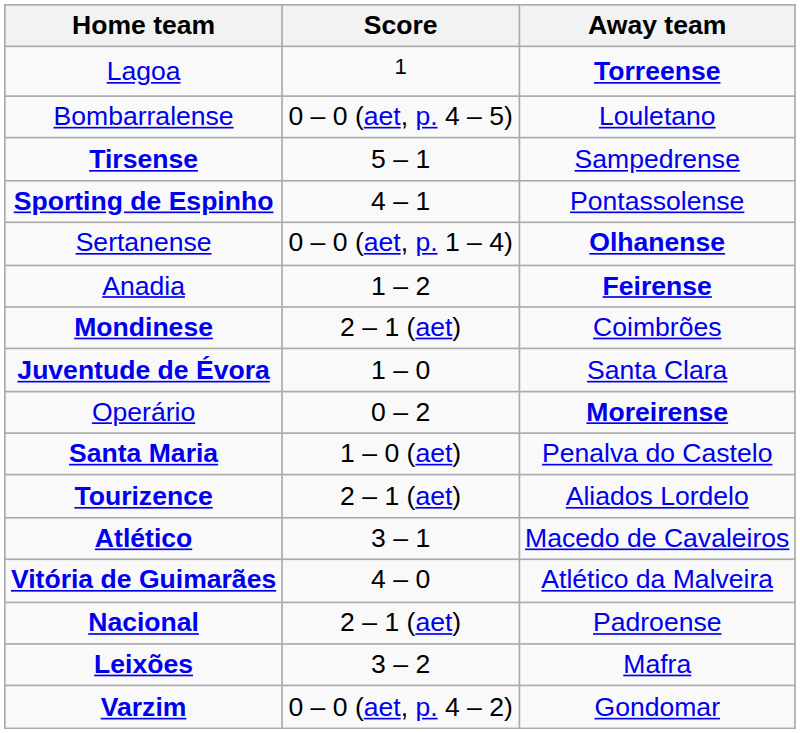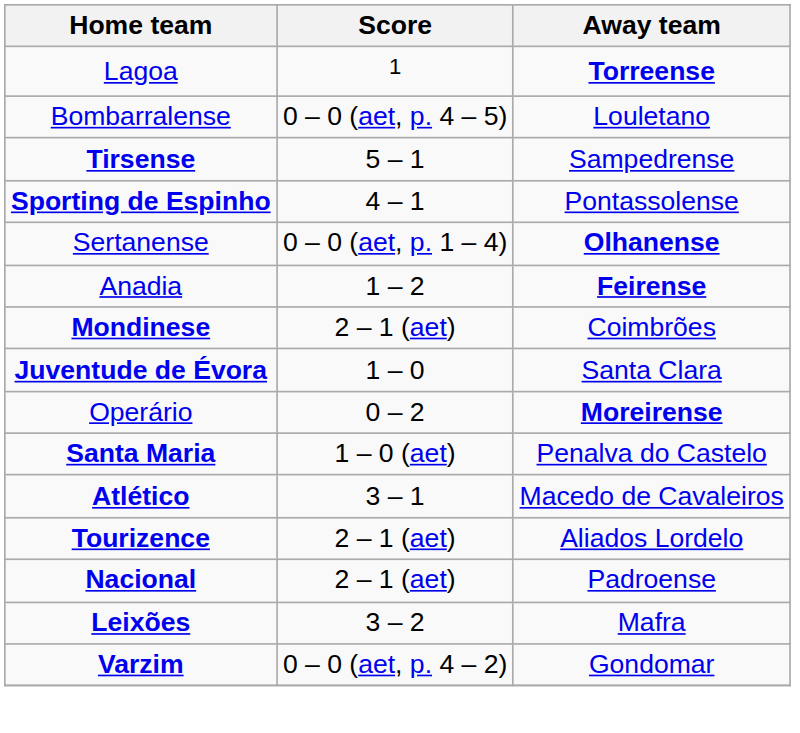 <table class="wikitable" style="text-align: center">
 <tr>
 <th>Home team</th>
 <th>Score</th>
 <th>Away team</th>
 </tr>
 <tr>
 <td><a href='#'>Lagoa</a> </td>
 <td><sup>1</sup></td>
 <td><strong><a href='#'>Torreense</a></strong> </td>
 </tr>
 <tr>
 <td><a href='#'>Bombarralense</a> </td>
 <td>0 – 0 (<a href='#'>aet</a>, <a href='#'>p.</a> 4 – 5)</td>
 <td><a href='#'>Louletano</a> </td>
 </tr>
 <tr>
 <td><strong><a href='#'>Tirsense</a></strong> </td>
 <td>5 – 1</td>
 <td><a href='#'>Sampedrense</a> </td>
 </tr>
 <tr>
 <td><strong><a href='#'>Sporting de Espinho</a></strong> </td>
 <td>4 – 1</td>
 <td><a href='#'>Pontassolense</a> </td>
 </tr>
 <tr>
 <td><a href='#'>Sertanense</a> </td>
 <td>0 – 0 (<a href='#'>aet</a>, <a href='#'>p.</a> 1 – 4)</td>
 <td><strong><a href='#'>Olhanense</a></strong> </td>
 </tr>
 <tr>
 <td><a href='#'>Anadia</a> </td>
 <td>1 – 2</td>
 <td><strong><a href='#'>Feirense</a></strong> </td>
 </tr>
 <tr>
 <td><strong><a href='#'>Mondinese</a></strong> </td>
 <td>2 – 1 (<a href='#'>aet</a>)</td>
 <td><a href='#'>Coimbrões</a> </td>
 </tr>
 <tr>
 <td><strong><a href='#'>Juventude de Évora</a></strong> </td>
 <td>1 – 0</td>
 <td><a href='#'>Santa Clara</a> </td>
 </tr>
 <tr>
 <td><a href='#'>Operário</a> </td>
 <td>0 – 2</td>
 <td><strong><a href='#'>Moreirense</a></strong> </td>
 </tr>
 <tr>
 <td><strong><a href='#'>Santa Maria</a></strong> </td>
 <td>1 – 0 (<a href='#'>aet</a>)</td>
 <td><a href='#'>Penalva do Castelo</a> </td>
 </tr>
 <tr>
-<td><strong><a href='#'>Tourizence</a></strong> </td>
-<td>2 – 1 (<a href='#'>aet</a>)</td>
-<td><a href='#'>Aliados Lordelo</a> </td>
-</tr>
-<tr>
 <td><strong><a href='#'>Atlético</a></strong> </td>
 <td>3 – 1</td>
 <td><a href='#'>Macedo de Cavaleiros</a> </td>
 </tr>
 <tr>
-<td><strong><a href='#'>Vitória de Guimarães</a></strong> </td>
-<td>4 – 0</td>
-<td><a href='#'>Atlético da Malveira</a> </td>
+<td><strong><a href='#'>Tourizence</a></strong> </td>
+<td>2 – 1 (<a href='#'>aet</a>)</td>
+<td><a href='#'>Aliados Lordelo</a> </td>
 </tr>
 <tr>
 <td><strong><a href='#'>Nacional</a></strong> </td>
 <td>2 – 1 (<a href='#'>aet</a>)</td>
 <td><a href='#'>Padroense</a> </td>
 </tr>
 <tr>
 <td><strong><a href='#'>Leixões</a></strong> </td>
 <td>3 – 2</td>
 <td><a href='#'>Mafra</a> </td>
 </tr>
 <tr>
 <td><strong><a href='#'>Varzim</a></strong> </td>
 <td>0 – 0 (<a href='#'>aet</a>, <a href='#'>p.</a> 4 – 2)</td>
 <td><a href='#'>Gondomar</a> </td>
 </tr>
 <tr>
 </tr>
 </table>
